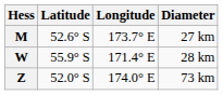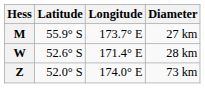 <table class="wikitable" style="text-align: right;">
 <tr>
 <th scope="col">Hess</th>
 <th scope="col">Latitude</th>
 <th scope="col">Longitude</th>
 <th scope="col">Diameter</th>
 </tr>
 <tr>
 <th scope="row">M</th>
-<td>52.6° S</td>
+<td>55.9° S</td>
 <td>173.7° E</td>
 <td>27 km</td>
 </tr>
 <tr>
 <th scope="row">W</th>
-<td>55.9° S</td>
+<td>52.6° S</td>
 <td>171.4° E</td>
 <td>28 km</td>
 </tr>
 <tr>
 <th scope="row">Z</th>
 <td>52.0° S</td>
 <td>174.0° E</td>
 <td>73 km</td>
 </tr>
 </table>
